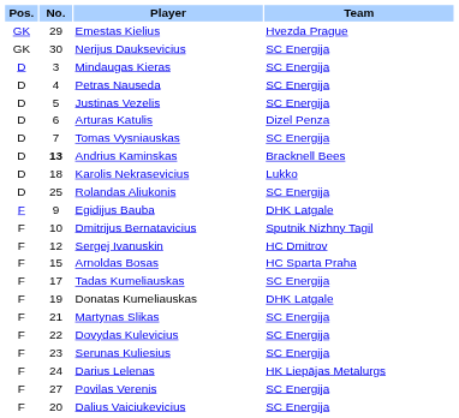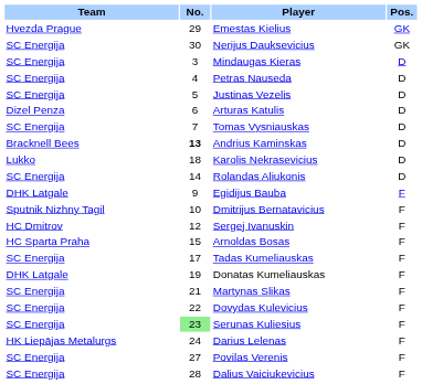 <table border="0" cellspacing="2" cellpadding="2">
 <tr bgcolor=AAD0FF>
-<th width=40>Pos.</th>
+<th width=250>Team</th>
 <th width=40>No.</th>
 <th width=250>Player</th>
-<th width=250>Team</th>
+<th width=40>Pos.</th>
 </tr>
 <tr>
-<td style="text-align:center;"><a href='#'>GK</a></td>
+<td> <a href='#'>Hvezda Prague</a></td>
 <td style="text-align:center;">29</td>
 <td><a href='#'>Emestas Kielius</a></td>
-<td> <a href='#'>Hvezda Prague</a></td>
+<td style="text-align:center;"><a href='#'>GK</a></td>
 </tr>
 <tr>
-<td style="text-align:center;">GK</td>
+<td> <a href='#'>SC Energija</a></td>
 <td style="text-align:center;">30</td>
 <td><a href='#'>Nerijus Dauksevicius</a></td>
-<td> <a href='#'>SC Energija</a></td>
+<td style="text-align:center;">GK</td>
 </tr>
 <tr>
-<td style="text-align:center;"><a href='#'>D</a></td>
+<td> <a href='#'>SC Energija</a></td>
 <td style="text-align:center;">3</td>
 <td><a href='#'>Mindaugas Kieras</a></td>
-<td> <a href='#'>SC Energija</a></td>
+<td style="text-align:center;"><a href='#'>D</a></td>
 </tr>
 <tr>
-<td style="text-align:center;">D</td>
+<td> <a href='#'>SC Energija</a></td>
 <td style="text-align:center;">4</td>
 <td><a href='#'>Petras Nauseda</a></td>
-<td> <a href='#'>SC Energija</a></td>
+<td style="text-align:center;">D</td>
 </tr>
 <tr>
-<td style="text-align:center;">D</td>
+<td> <a href='#'>SC Energija</a></td>
 <td style="text-align:center;">5</td>
 <td><a href='#'>Justinas Vezelis</a></td>
-<td> <a href='#'>SC Energija</a></td>
+<td style="text-align:center;">D</td>
 </tr>
 <tr>
-<td style="text-align:center;">D</td>
+<td> <a href='#'>Dizel Penza</a></td>
 <td style="text-align:center;">6</td>
 <td><a href='#'>Arturas Katulis</a></td>
-<td> <a href='#'>Dizel Penza</a></td>
+<td style="text-align:center;">D</td>
 </tr>
 <tr>
-<td style="text-align:center;">D</td>
+<td> <a href='#'>SC Energija</a></td>
 <td style="text-align:center;">7</td>
 <td><a href='#'>Tomas Vysniauskas</a></td>
-<td> <a href='#'>SC Energija</a></td>
+<td style="text-align:center;">D</td>
 </tr>
 <tr>
-<td style="text-align:center;">D</td>
+<td> <a href='#'>Bracknell Bees</a></td>
 <td style="text-align:center;"><strong>13</strong></td>
 <td><a href='#'>Andrius Kaminskas</a></td>
-<td> <a href='#'>Bracknell Bees</a></td>
+<td style="text-align:center;">D</td>
 </tr>
 <tr>
-<td style="text-align:center;">D</td>
+<td> <a href='#'>Lukko</a></td>
 <td style="text-align:center;">18</td>
 <td><a href='#'>Karolis Nekrasevicius</a></td>
-<td> <a href='#'>Lukko</a></td>
+<td style="text-align:center;">D</td>
 </tr>
 <tr>
+<td> <a href='#'>SC Energija</a></td>
+<td style="text-align:center;">14</td>
+<td><a href='#'>Rolandas Aliukonis</a></td>
 <td style="text-align:center;">D</td>
-<td style="text-align:center;">25</td>
-<td><a href='#'>Rolandas Aliukonis</a></td>
-<td> <a href='#'>SC Energija</a></td>
 </tr>
 <tr>
-<td style="text-align:center;"><a href='#'>F</a></td>
+<td> <a href='#'>DHK Latgale</a></td>
 <td style="text-align:center;">9</td>
 <td><a href='#'>Egidijus Bauba</a></td>
-<td> <a href='#'>DHK Latgale</a></td>
+<td style="text-align:center;"><a href='#'>F</a></td>
 </tr>
 <tr>
-<td style="text-align:center;">F</td>
+<td> <a href='#'>Sputnik Nizhny Tagil</a></td>
 <td style="text-align:center;">10</td>
 <td><a href='#'>Dmitrijus Bernatavicius</a></td>
-<td> <a href='#'>Sputnik Nizhny Tagil</a></td>
+<td style="text-align:center;">F</td>
 </tr>
 <tr>
-<td style="text-align:center;">F</td>
+<td> <a href='#'>HC Dmitrov</a></td>
 <td style="text-align:center;">12</td>
 <td><a href='#'>Sergej Ivanuskin</a></td>
-<td> <a href='#'>HC Dmitrov</a></td>
+<td style="text-align:center;">F</td>
 </tr>
 <tr>
-<td style="text-align:center;">F</td>
+<td> <a href='#'>HC Sparta Praha</a></td>
 <td style="text-align:center;">15</td>
 <td><a href='#'>Arnoldas Bosas</a></td>
-<td> <a href='#'>HC Sparta Praha</a></td>
+<td style="text-align:center;">F</td>
 </tr>
 <tr>
-<td style="text-align:center;">F</td>
+<td> <a href='#'>SC Energija</a></td>
 <td style="text-align:center;">17</td>
 <td><a href='#'>Tadas Kumeliauskas</a></td>
-<td> <a href='#'>SC Energija</a></td>
+<td style="text-align:center;">F</td>
 </tr>
 <tr>
-<td style="text-align:center;">F</td>
+<td> <a href='#'>DHK Latgale</a></td>
 <td style="text-align:center;">19</td>
 <td>Donatas Kumeliauskas</td>
-<td> <a href='#'>DHK Latgale</a></td>
+<td style="text-align:center;">F</td>
 </tr>
 <tr>
-<td style="text-align:center;">F</td>
+<td> <a href='#'>SC Energija</a></td>
 <td style="text-align:center;">21</td>
 <td><a href='#'>Martynas Slikas</a></td>
-<td> <a href='#'>SC Energija</a></td>
+<td style="text-align:center;">F</td>
 </tr>
 <tr>
-<td style="text-align:center;">F</td>
+<td> <a href='#'>SC Energija</a></td>
 <td style="text-align:center;">22</td>
 <td><a href='#'>Dovydas Kulevicius</a></td>
-<td> <a href='#'>SC Energija</a></td>
+<td style="text-align:center;">F</td>
 </tr>
 <tr>
+<td> <a href='#'>SC Energija</a></td>
+<td style="background: lightgreen; text-align:center;">23</td>
+<td><a href='#'>Serunas Kuliesius</a></td>
 <td style="text-align:center;">F</td>
-<td style="text-align:center;">23</td>
-<td><a href='#'>Serunas Kuliesius</a></td>
-<td> <a href='#'>SC Energija</a></td>
 </tr>
 <tr>
-<td style="text-align:center;">F</td>
+<td> <a href='#'>HK Liepājas Metalurgs</a></td>
 <td style="text-align:center;">24</td>
 <td><a href='#'>Darius Lelenas</a></td>
-<td> <a href='#'>HK Liepājas Metalurgs</a></td>
+<td style="text-align:center;">F</td>
 </tr>
 <tr>
-<td style="text-align:center;">F</td>
+<td> <a href='#'>SC Energija</a></td>
 <td style="text-align:center;">27</td>
 <td><a href='#'>Povilas Verenis</a></td>
-<td> <a href='#'>SC Energija</a></td>
+<td style="text-align:center;">F</td>
 </tr>
 <tr>
+<td> <a href='#'>SC Energija</a></td>
+<td style="text-align:center;">28</td>
+<td><a href='#'>Dalius Vaiciukevicius</a></td>
 <td style="text-align:center;">F</td>
-<td style="text-align:center;">20</td>
-<td><a href='#'>Dalius Vaiciukevicius</a></td>
-<td> <a href='#'>SC Energija</a></td>
 </tr>
 </table>
